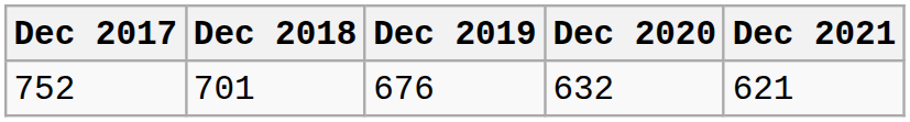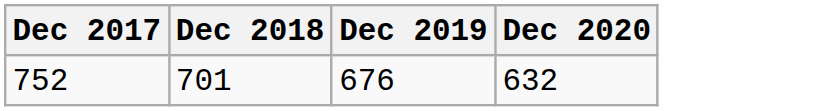 <table class="wikitable">
 <tr>
 <th>Dec 2017</th>
 <th>Dec 2018</th>
 <th>Dec 2019</th>
 <th>Dec 2020</th>
-<th>Dec 2021</th>
 </tr>
 <tr>
 <td>752</td>
 <td>701</td>
 <td>676</td>
 <td>632</td>
-<td>621</td>
 </tr>
 </table>
